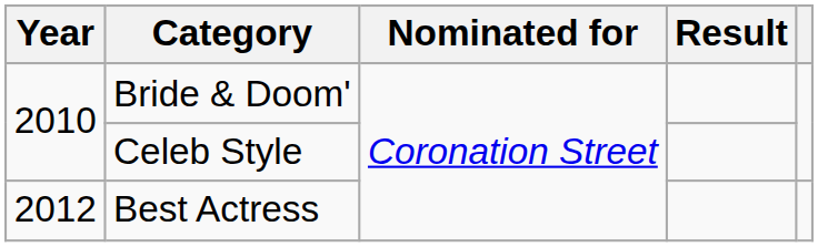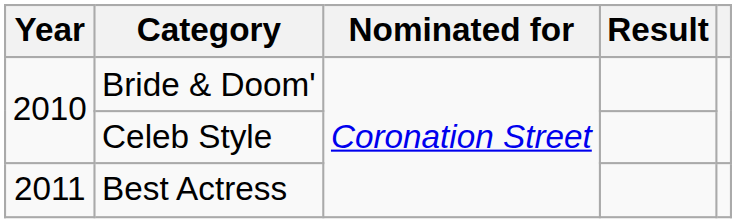 <table class="wikitable plainrowheaders">
 <tr>
 <th scope="col">Year</th>
 <th scope="col">Category</th>
 <th scope="col">Nominated for</th>
 <th scope="col">Result</th>
 <th scope="col"></th>
 </tr>
 <tr>
 <td rowspan = "2" align="center">2010</td>
 <td>Bride & Doom' </td>
 <td rowspan = "4"><em><a href='#'>Coronation Street</a></em></td>
 <td></td>
 <td rowspan ="2"></td>
 </tr>
 <tr>
 <td>Celeb Style</td>
 <td></td>
 </tr>
 <tr>
-<td align="center">2012</td>
+<td align="center">2011</td>
 <td rowspan = "2">Best Actress</td>
 <td></td>
 <td></td>
 </tr>
 </table>
